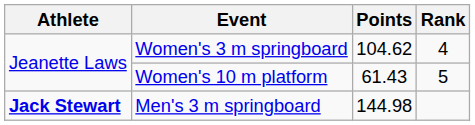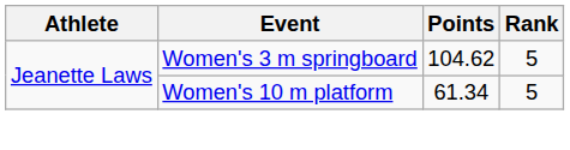 <table class="wikitable" style="font-size:90%;">
 <tr>
 <th>Athlete</th>
 <th>Event</th>
 <th>Points</th>
 <th>Rank</th>
 </tr>
 <tr align=center>
 <td rowspan=2 align=left><a href='#'>Jeanette Laws</a></td>
 <td align=left><a href='#'>Women's 3 m springboard</a></td>
 <td>104.62</td>
-<td>4</td>
+<td>5</td>
 </tr>
 <tr align=center>
 <td align=left><a href='#'>Women's 10 m platform</a></td>
-<td>61.43</td>
+<td>61.34</td>
 <td>5</td>
 </tr>
-<tr align=center>
-<td align=left><strong><a href='#'>Jack Stewart</a></strong></td>
-<td align=left><a href='#'>Men's 3 m springboard</a></td>
-<td>144.98</td>
-<td></td>
-</tr>
 </table>
